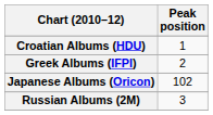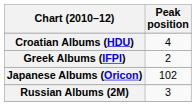 <table class="wikitable sortable plainrowheaders">
 <tr>
 <th>Chart (2010–12)</th>
 <th>Peak<br>position</th>
 </tr>
 <tr>
 </tr>
 <tr>
 </tr>
 <tr>
 </tr>
 <tr>
 </tr>
 <tr>
 <th scope="row">Croatian Albums (<a href='#'>HDU</a>)</th>
-<td style="text-align:center;">1</td>
+<td style="text-align:center;">4</td>
 </tr>
 <tr>
 </tr>
 <tr>
 </tr>
 <tr>
 </tr>
 <tr>
 </tr>
 <tr>
 </tr>
 <tr>
 </tr>
 <tr>
 <th scope="row">Greek Albums (<a href='#'>IFPI</a>)</th>
 <td style="text-align:center;">2</td>
 </tr>
 <tr>
 </tr>
 <tr>
 <th scope="row">Japanese Albums (<a href='#'>Oricon</a>)</th>
 <td style="text-align:center;">102</td>
 </tr>
 <tr>
 </tr>
 <tr>
 </tr>
 <tr>
 </tr>
 <tr>
 <th scope="row">Russian Albums (2M)</th>
 <td style="text-align:center;">3</td>
 </tr>
 <tr>
 </tr>
 <tr>
 </tr>
 <tr>
 </tr>
 <tr>
 </tr>
 <tr>
 </tr>
 <tr>
 </tr>
 </table>
